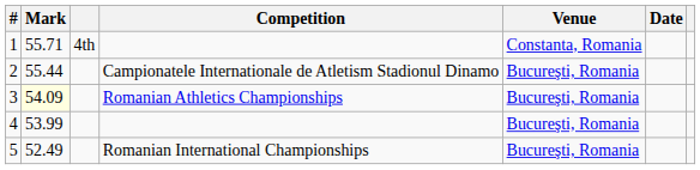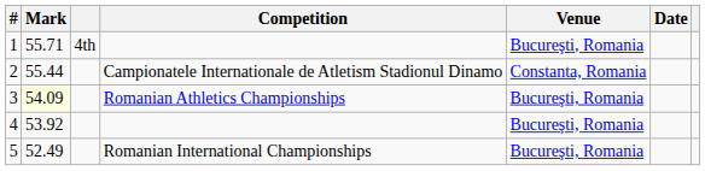 <table class="wikitable sortable">
 <tr>
 <th>#</th>
 <th>Mark</th>
 <th class=unsortable></th>
 <th>Competition</th>
 <th>Venue</th>
 <th>Date</th>
 <th class=unsortable></th>
 </tr>
 <tr>
 <td align=center>1</td>
 <td>55.71</td>
 <td>4th</td>
 <td></td>
-<td><a href='#'>Constanta, Romania</a></td>
+<td><a href='#'>Bucureşti, Romania</a></td>
 <td align=right></td>
 <td></td>
 </tr>
 <tr>
 <td align=center>2</td>
 <td>55.44</td>
 <td></td>
 <td>Campionatele Internationale de Atletism Stadionul Dinamo</td>
-<td><a href='#'>Bucureşti, Romania</a></td>
+<td><a href='#'>Constanta, Romania</a></td>
 <td align=right></td>
 <td></td>
 </tr>
 <tr>
 <td align=center>3</td>
 <td style="background: lightyellow;">54.09</td>
 <td></td>
 <td><a href='#'>Romanian Athletics Championships</a></td>
 <td><a href='#'>Bucureşti, Romania</a></td>
 <td align=right></td>
 <td></td>
 </tr>
 <tr>
 <td align=center>4</td>
-<td>53.99</td>
+<td>53.92</td>
 <td></td>
 <td></td>
 <td><a href='#'>Bucureşti, Romania</a></td>
 <td align=right></td>
 <td></td>
 </tr>
 <tr>
 <td align=center>5</td>
 <td>52.49</td>
 <td></td>
 <td>Romanian International Championships</td>
 <td><a href='#'>Bucureşti, Romania</a></td>
 <td align=right></td>
 <td></td>
 </tr>
 </table>
